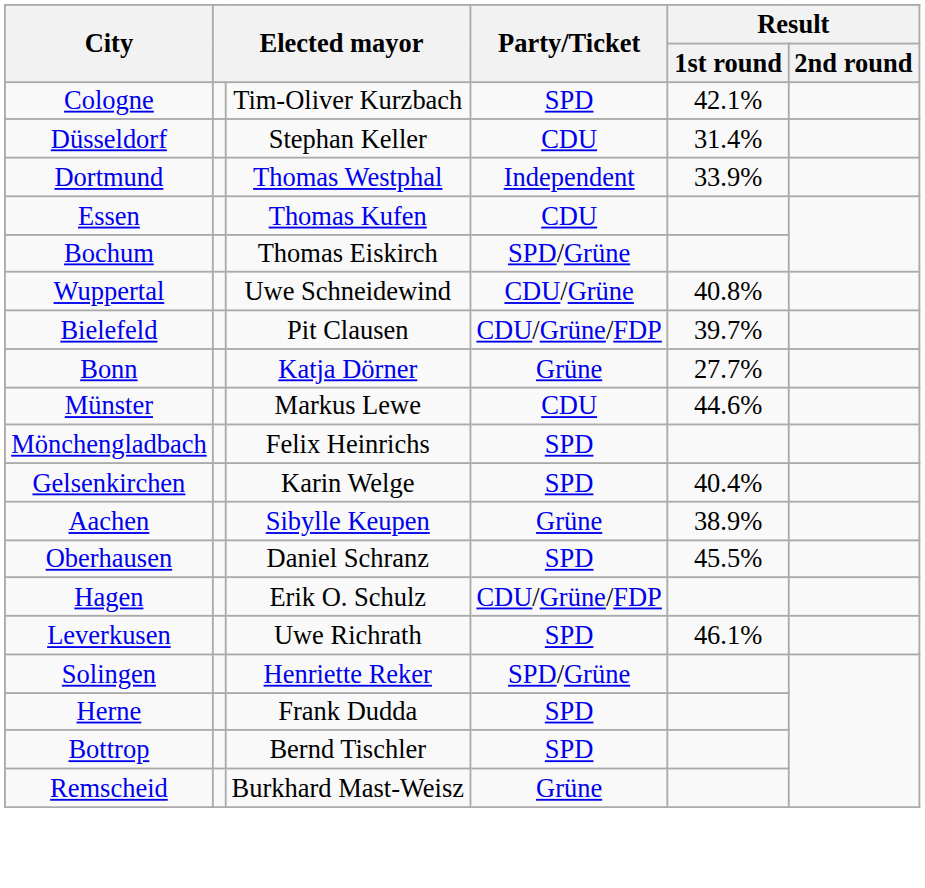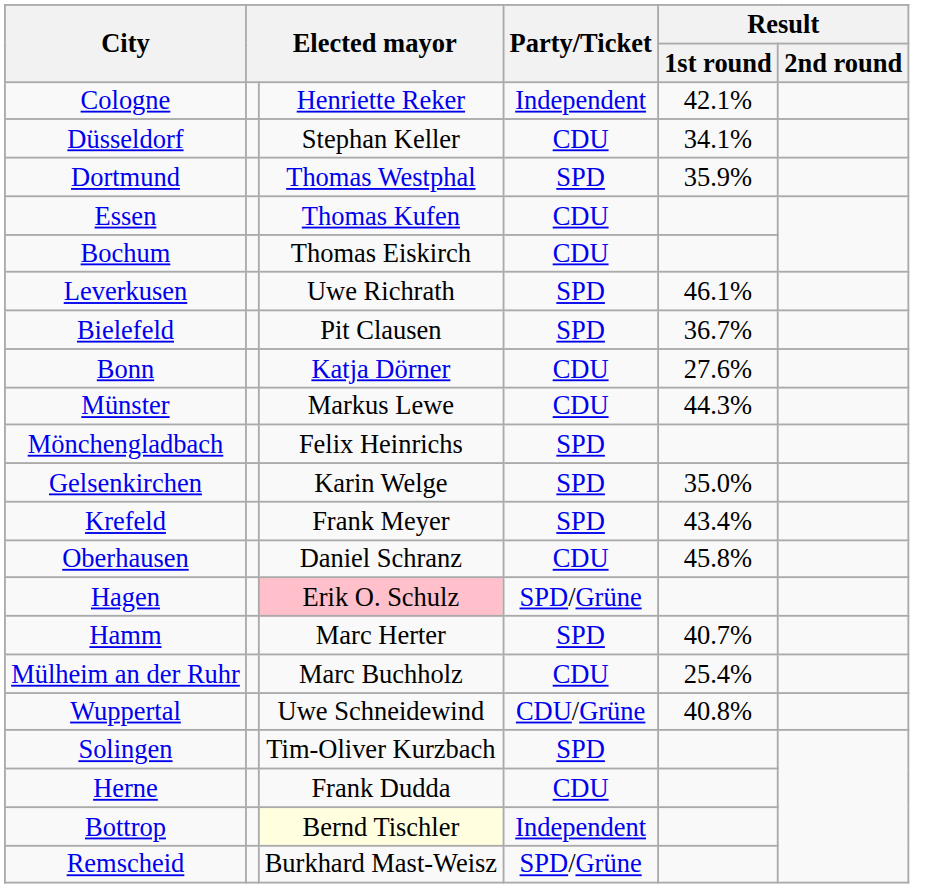 <table class=wikitable style="text-align:center; font-size:90%; line-height:14px">
 <tr>
 <th rowspan=2>City</th>
 <th rowspan=2 colspan=2>Elected mayor</th>
 <th rowspan=2>Party/Ticket</th>
 <th colspan=2>Result</th>
 </tr>
 <tr>
 <th>1st round</th>
 <th>2nd round</th>
 </tr>
 <tr>
 <td><a href='#'>Cologne</a></td>
 <td bgcolor=></td>
-<td>Tim-Oliver Kurzbach</td>
-<td><a href='#'>SPD</a></td>
+<td><a href='#'>Henriette Reker</a></td>
+<td><a href='#'>Independent</a></td>
 <td>42.1%</td>
 <td></td>
 </tr>
 <tr>
 <td><a href='#'>Düsseldorf</a></td>
 <td bgcolor=></td>
 <td>Stephan Keller</td>
 <td><a href='#'>CDU</a></td>
-<td>31.4%</td>
+<td>34.1%</td>
 <td></td>
 </tr>
 <tr>
 <td><a href='#'>Dortmund</a></td>
 <td bgcolor=></td>
 <td><a href='#'>Thomas Westphal</a></td>
-<td><a href='#'>Independent</a></td>
-<td>33.9%</td>
+<td><a href='#'>SPD</a></td>
+<td>35.9%</td>
 <td></td>
 </tr>
 <tr>
 <td><a href='#'>Essen</a></td>
 <td bgcolor=></td>
 <td><a href='#'>Thomas Kufen</a></td>
 <td><a href='#'>CDU</a></td>
 <td></td>
 </tr>
 <tr>
 <td><a href='#'>Bochum</a></td>
 <td bgcolor=></td>
 <td>Thomas Eiskirch</td>
-<td><a href='#'>SPD</a>/<a href='#'>Grüne</a></td>
+<td><a href='#'>CDU</a></td>
 <td></td>
 </tr>
 <tr>
-<td><a href='#'>Wuppertal</a></td>
+<td><a href='#'>Leverkusen</a></td>
 <td bgcolor=></td>
-<td>Uwe Schneidewind</td>
-<td><a href='#'>CDU</a>/<a href='#'>Grüne</a></td>
-<td>40.8%</td>
+<td>Uwe Richrath</td>
+<td><a href='#'>SPD</a></td>
+<td>46.1%</td>
 <td></td>
 </tr>
 <tr>
 <td><a href='#'>Bielefeld</a></td>
 <td bgcolor=></td>
 <td>Pit Clausen</td>
-<td><a href='#'>CDU</a>/<a href='#'>Grüne</a>/<a href='#'>FDP</a></td>
-<td>39.7%</td>
+<td><a href='#'>SPD</a></td>
+<td>36.7%</td>
 <td></td>
 </tr>
 <tr>
 <td><a href='#'>Bonn</a></td>
 <td bgcolor=></td>
 <td><a href='#'>Katja Dörner</a></td>
-<td><a href='#'>Grüne</a></td>
-<td>27.7%</td>
+<td><a href='#'>CDU</a></td>
+<td>27.6%</td>
 <td></td>
 </tr>
 <tr>
 <td><a href='#'>Münster</a></td>
 <td bgcolor=></td>
 <td>Markus Lewe</td>
 <td><a href='#'>CDU</a></td>
-<td>44.6%</td>
+<td>44.3%</td>
 <td></td>
 </tr>
 <tr>
 <td><a href='#'>Mönchengladbach</a></td>
 <td bgcolor=></td>
 <td>Felix Heinrichs</td>
 <td><a href='#'>SPD</a></td>
 <td></td>
 </tr>
 <tr>
 <td><a href='#'>Gelsenkirchen</a></td>
 <td bgcolor=></td>
 <td>Karin Welge</td>
 <td><a href='#'>SPD</a></td>
-<td>40.4%</td>
+<td>35.0%</td>
 <td></td>
 </tr>
 <tr>
-<td><a href='#'>Aachen</a></td>
+<td><a href='#'>Krefeld</a></td>
 <td bgcolor=></td>
-<td><a href='#'>Sibylle Keupen</a></td>
-<td><a href='#'>Grüne</a></td>
-<td>38.9%</td>
+<td>Frank Meyer</td>
+<td><a href='#'>SPD</a></td>
+<td>43.4%</td>
 <td></td>
 </tr>
 <tr>
 <td><a href='#'>Oberhausen</a></td>
 <td bgcolor=></td>
 <td>Daniel Schranz</td>
-<td><a href='#'>SPD</a></td>
-<td>45.5%</td>
+<td><a href='#'>CDU</a></td>
+<td>45.8%</td>
 <td></td>
 </tr>
 <tr>
 <td><a href='#'>Hagen</a></td>
 <td bgcolor=></td>
-<td>Erik O. Schulz</td>
-<td><a href='#'>CDU</a>/<a href='#'>Grüne</a>/<a href='#'>FDP</a></td>
+<td style="background: pink;">Erik O. Schulz</td>
+<td><a href='#'>SPD</a>/<a href='#'>Grüne</a></td>
 <td></td>
 </tr>
 <tr>
-<td><a href='#'>Leverkusen</a></td>
+<td><a href='#'>Hamm</a></td>
 <td bgcolor=></td>
-<td>Uwe Richrath</td>
+<td>Marc Herter</td>
 <td><a href='#'>SPD</a></td>
-<td>46.1%</td>
+<td>40.7%</td>
+<td></td>
+</tr>
+<tr>
+<td><a href='#'>Mülheim an der Ruhr</a></td>
+<td bgcolor=></td>
+<td>Marc Buchholz</td>
+<td><a href='#'>CDU</a></td>
+<td>25.4%</td>
+<td></td>
+</tr>
+<tr>
+<td><a href='#'>Wuppertal</a></td>
+<td bgcolor=></td>
+<td>Uwe Schneidewind</td>
+<td><a href='#'>CDU</a>/<a href='#'>Grüne</a></td>
+<td>40.8%</td>
 <td></td>
 </tr>
 <tr>
 <td><a href='#'>Solingen</a></td>
 <td bgcolor=></td>
-<td><a href='#'>Henriette Reker</a></td>
-<td><a href='#'>SPD</a>/<a href='#'>Grüne</a></td>
+<td>Tim-Oliver Kurzbach</td>
+<td><a href='#'>SPD</a></td>
 <td></td>
 </tr>
 <tr>
 <td><a href='#'>Herne</a></td>
 <td bgcolor=></td>
 <td>Frank Dudda</td>
-<td><a href='#'>SPD</a></td>
+<td><a href='#'>CDU</a></td>
 <td></td>
 </tr>
 <tr>
 <td><a href='#'>Bottrop</a></td>
 <td bgcolor=></td>
-<td>Bernd Tischler</td>
-<td><a href='#'>SPD</a></td>
+<td style="background: lightyellow;">Bernd Tischler</td>
+<td><a href='#'>Independent</a></td>
 <td></td>
 </tr>
 <tr>
 <td><a href='#'>Remscheid</a></td>
 <td bgcolor=></td>
 <td>Burkhard Mast-Weisz</td>
-<td><a href='#'>Grüne</a></td>
+<td><a href='#'>SPD</a>/<a href='#'>Grüne</a></td>
 <td></td>
 </tr>
 </table>
